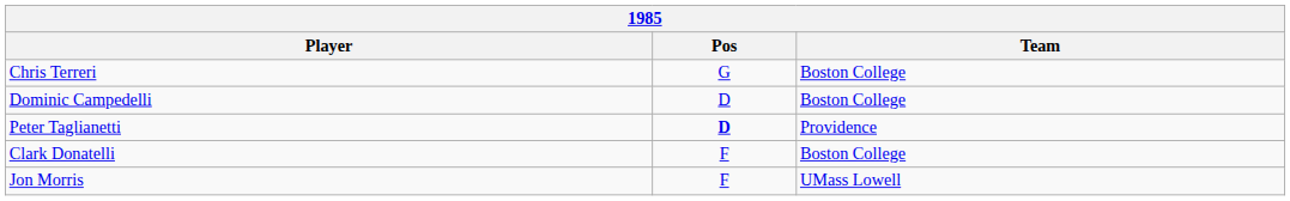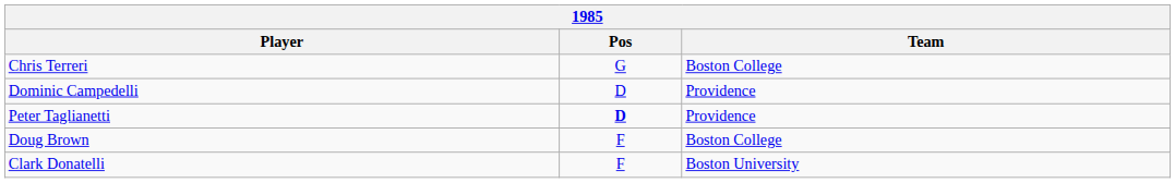 <table class="wikitable" width=95%>
 <tr>
 <th colspan=3><a href='#'>1985</a></th>
 </tr>
 <tr>
 <th>Player</th>
 <th>Pos</th>
 <th>Team</th>
 </tr>
 <tr>
 <td><a href='#'>Chris Terreri</a></td>
 <td align=center><a href='#'>G</a></td>
 <td><a href='#'>Boston College</a></td>
 </tr>
 <tr>
 <td><a href='#'>Dominic Campedelli</a></td>
 <td align=center><a href='#'>D</a></td>
-<td><a href='#'>Boston College</a></td>
+<td><a href='#'>Providence</a></td>
 </tr>
 <tr>
 <td><a href='#'>Peter Taglianetti</a></td>
 <td align=center><strong><a href='#'>D</a></strong></td>
 <td><a href='#'>Providence</a></td>
 </tr>
 <tr>
-<td><a href='#'>Clark Donatelli</a></td>
+<td><a href='#'>Doug Brown</a></td>
 <td align=center><a href='#'>F</a></td>
 <td><a href='#'>Boston College</a></td>
 </tr>
 <tr>
-<td><a href='#'>Jon Morris</a></td>
+<td><a href='#'>Clark Donatelli</a></td>
 <td align=center><a href='#'>F</a></td>
-<td><a href='#'>UMass Lowell</a></td>
+<td><a href='#'>Boston University</a></td>
 </tr>
 </table>
